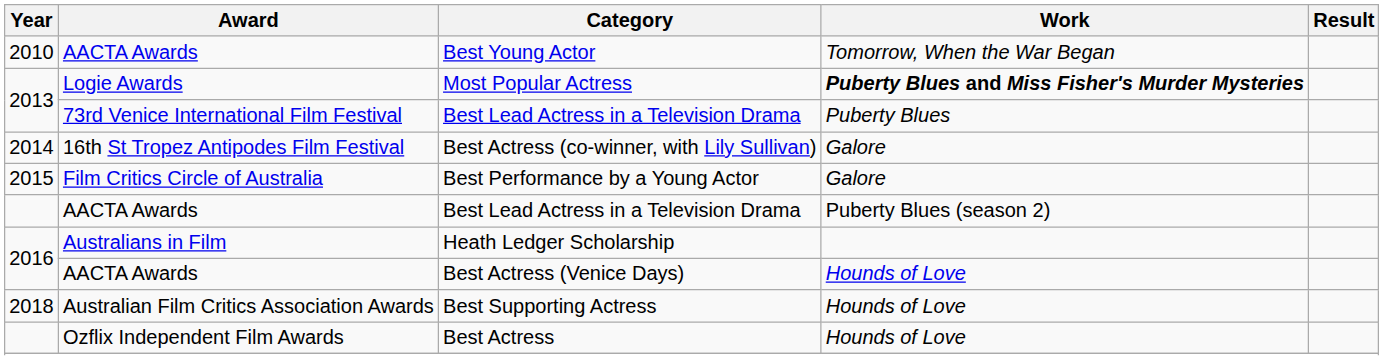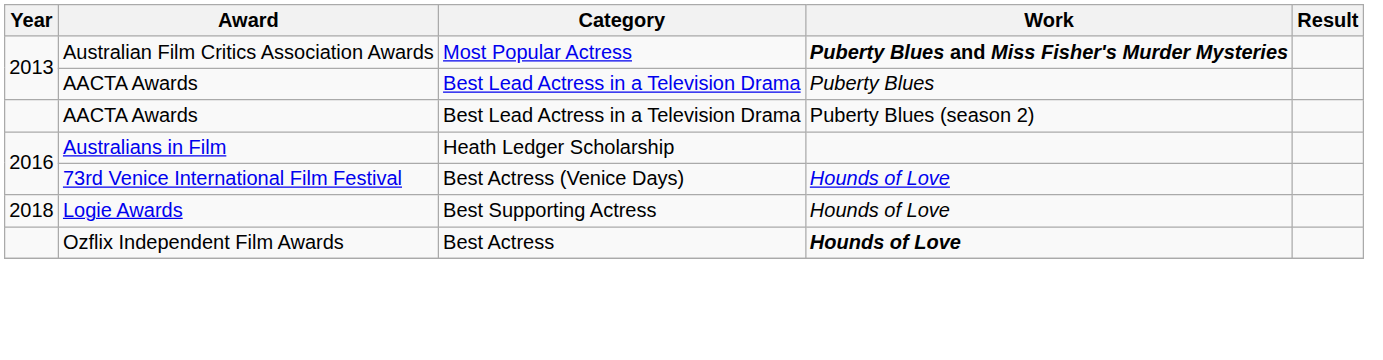 <table class="wikitable">
 <tr>
 <th>Year</th>
 <th>Award</th>
 <th>Category</th>
 <th>Work</th>
 <th>Result</th>
 </tr>
 <tr>
-<td>2010</td>
-<td><a href='#'>AACTA Awards</a></td>
-<td><a href='#'>Best Young Actor</a></td>
-<td><em>Tomorrow, When the War Began</em></td>
-<td></td>
-</tr>
-<tr>
 <td rowspan="2">2013</td>
-<td><a href='#'>Logie Awards</a></td>
+<td>Australian Film Critics Association Awards</td>
 <td><a href='#'>Most Popular Actress</a></td>
 <td><strong><em>Puberty Blues</em> and <em>Miss Fisher's Murder Mysteries</em></strong></td>
 <td></td>
 </tr>
 <tr>
-<td><a href='#'>73rd Venice International Film Festival</a></td>
+<td>AACTA Awards</td>
 <td><a href='#'>Best Lead Actress in a Television Drama</a></td>
 <td><em>Puberty Blues</em></td>
-<td></td>
-</tr>
-<tr>
-<td>2014</td>
-<td>16th <a href='#'>St Tropez Antipodes Film Festival</a></td>
-<td>Best Actress (co-winner, with <a href='#'>Lily Sullivan</a>)</td>
-<td><em>Galore</em></td>
-<td></td>
-</tr>
-<tr>
-<td>2015</td>
-<td><a href='#'>Film Critics Circle of Australia</a></td>
-<td>Best Performance by a Young Actor</td>
-<td><em>Galore</em></td>
 <td></td>
 </tr>
 <tr>
 <td></td>
 <td>AACTA Awards</td>
 <td>Best Lead Actress in a Television Drama</td>
 <td>Puberty Blues (season 2)</td>
 <td></td>
 </tr>
 <tr>
 <td rowspan="2">2016</td>
 <td><a href='#'>Australians in Film</a></td>
 <td>Heath Ledger Scholarship</td>
 <td></td>
 <td></td>
 </tr>
 <tr>
-<td>AACTA Awards</td>
+<td><a href='#'>73rd Venice International Film Festival</a></td>
 <td>Best Actress (Venice Days)</td>
 <td><em><a href='#'>Hounds of Love</a></em></td>
 <td></td>
 </tr>
 <tr>
 <td>2018</td>
-<td>Australian Film Critics Association Awards</td>
+<td><a href='#'>Logie Awards</a></td>
 <td>Best Supporting Actress</td>
 <td><em>Hounds of Love</em></td>
 <td></td>
 </tr>
 <tr>
 <td></td>
 <td>Ozflix Independent Film Awards</td>
 <td>Best Actress</td>
-<td><em>Hounds of Love</em></td>
+<td><strong><em>Hounds of Love</em></strong></td>
 <td></td>
 </tr>
 <tr>
 </tr>
 <tr>
 </tr>
 </table>
